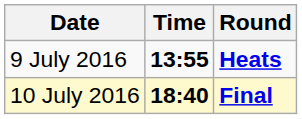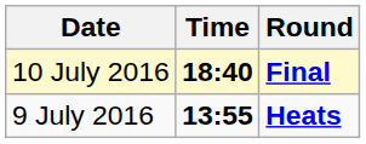 <table class="wikitable">
 <tr>
 <th>Date</th>
 <th>Time</th>
 <th>Round</th>
 </tr>
+<tr style=background:lemonchiffon>
+<td>10 July 2016</td>
+<td><strong>18:40</strong></td>
+<td><strong><a href='#'>Final</a></strong></td>
+</tr>
 <tr>
 <td>9 July 2016</td>
 <td><strong>13:55</strong></td>
 <td><strong><a href='#'>Heats</a></strong></td>
 </tr>
-<tr style=background:lemonchiffon>
-<td>10 July 2016</td>
-<td><strong>18:40</strong></td>
-<td><strong><a href='#'>Final</a></strong></td>
-</tr>
 </table>
